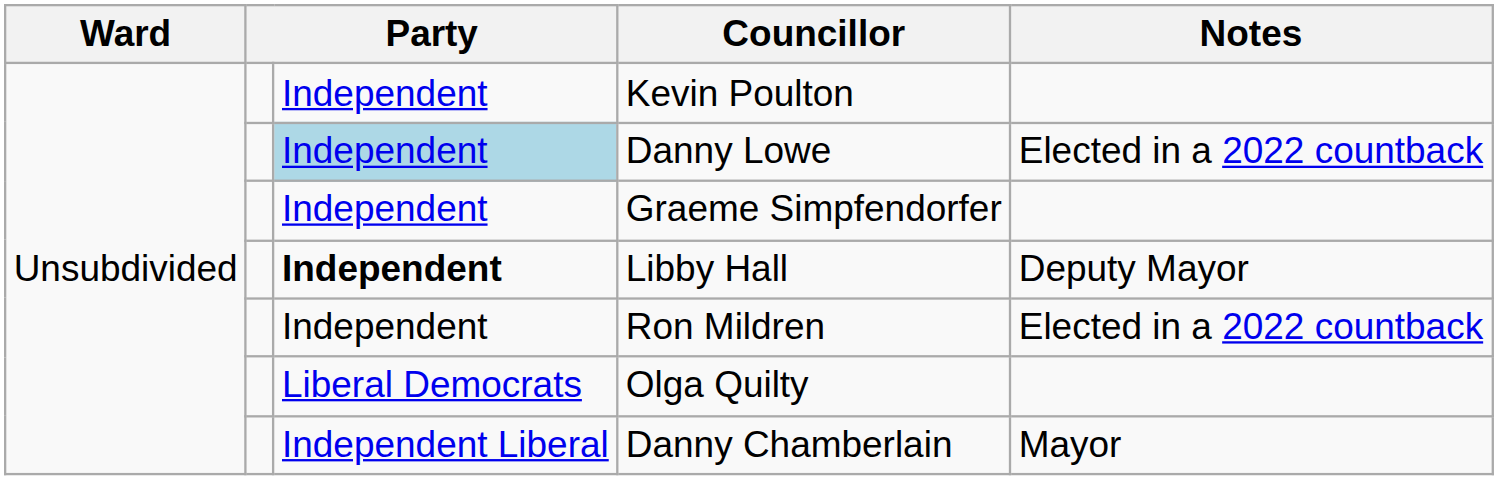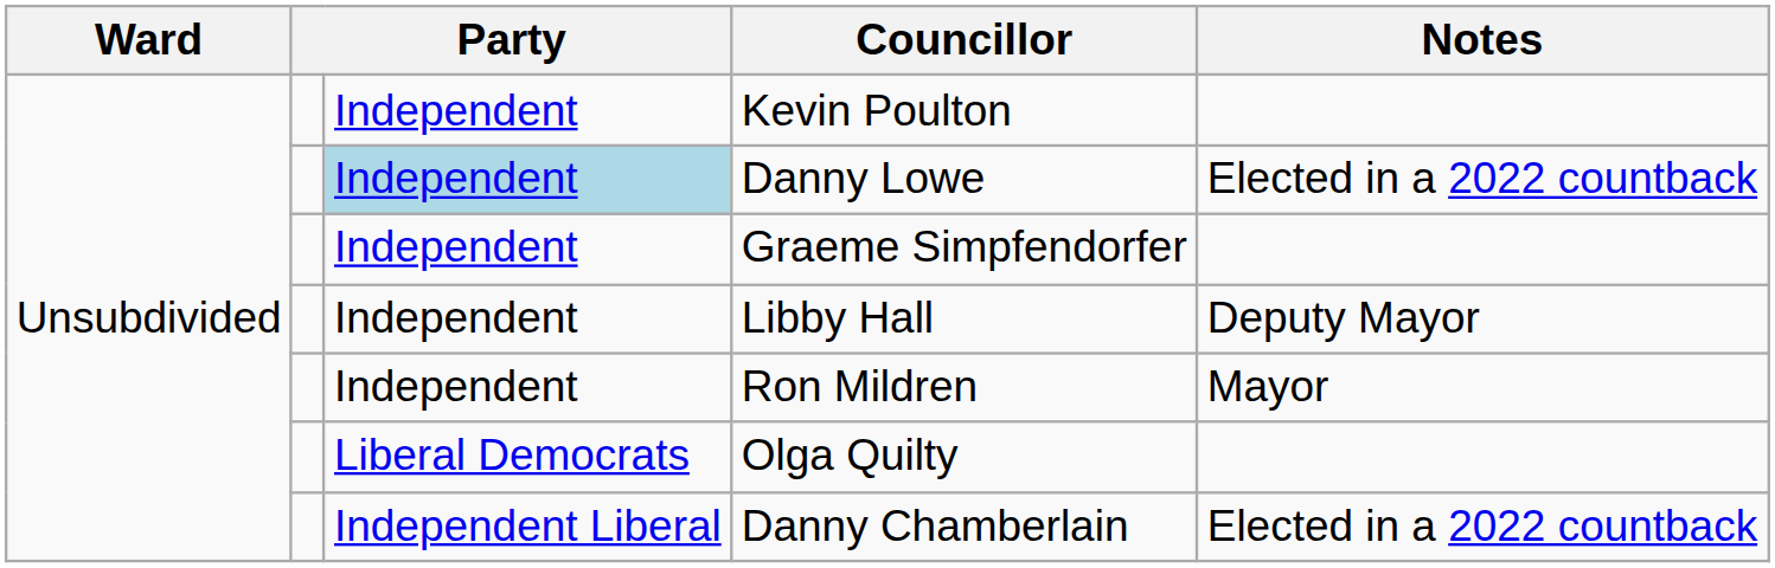 <table class="wikitable">
 <tr>
 <th>Ward</th>
 <th colspan="2">Party</th>
 <th>Councillor</th>
 <th>Notes</th>
 </tr>
 <tr>
 <td rowspan="7">Unsubdivided</td>
 <td> </td>
 <td><a href='#'>Independent</a></td>
 <td>Kevin Poulton</td>
 <td></td>
 </tr>
 <tr>
 <td> </td>
 <td style="background: lightblue;"><a href='#'>Independent</a></td>
 <td>Danny Lowe</td>
 <td>Elected in a <a href='#'>2022 countback</a></td>
 </tr>
 <tr>
 <td> </td>
 <td><a href='#'>Independent</a></td>
 <td>Graeme Simpfendorfer</td>
 <td></td>
 </tr>
 <tr>
 <td> </td>
-<td><strong>Independent</strong></td>
+<td>Independent</td>
 <td>Libby Hall</td>
 <td>Deputy Mayor</td>
 </tr>
 <tr>
 <td> </td>
 <td>Independent</td>
 <td>Ron Mildren</td>
-<td>Elected in a <a href='#'>2022 countback</a></td>
+<td>Mayor</td>
 </tr>
 <tr>
 <td> </td>
 <td><a href='#'>Liberal Democrats</a></td>
 <td>Olga Quilty</td>
 <td></td>
 </tr>
 <tr>
 <td> </td>
 <td><a href='#'>Independent Liberal</a></td>
 <td>Danny Chamberlain</td>
-<td>Mayor</td>
+<td>Elected in a <a href='#'>2022 countback</a></td>
 </tr>
 </table>
